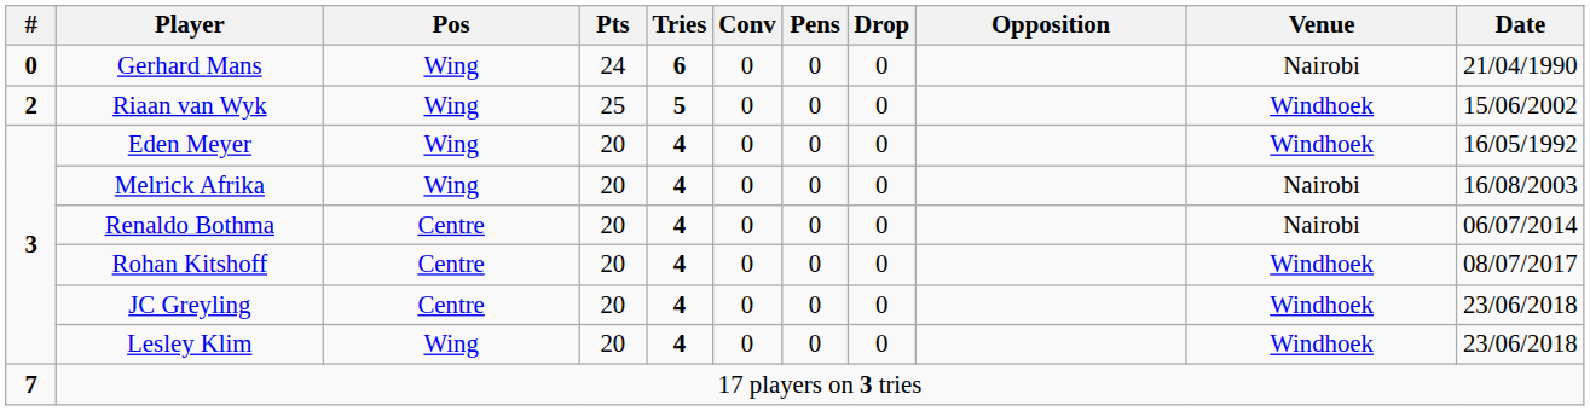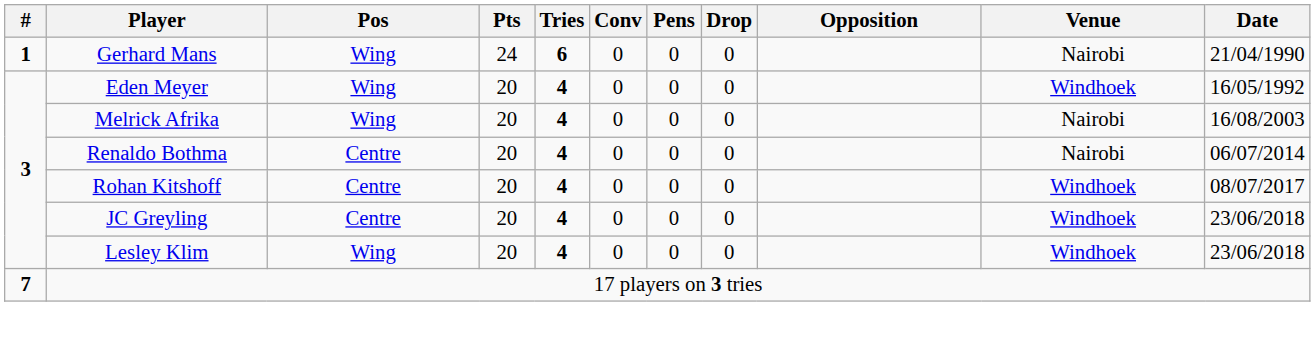 <table class="wikitable" style="text-align:center">
 <tr>
 <th style="width:25px">#</th>
 <th style="width:162px">Player</th>
 <th style="width:156px">Pos</th>
 <th style="width:35px">Pts</th>
 <th style="width:35px">Tries</th>
 <th style="width:35px">Conv</th>
 <th style="width:35px">Pens</th>
 <th style="width:35px">Drop</th>
 <th style="width:165px">Opposition</th>
 <th style="width:165px">Venue</th>
 <th style="width:65px">Date</th>
 </tr>
 <tr>
-<td><strong>0</strong></td>
+<td><strong>1</strong></td>
 <td><a href='#'>Gerhard Mans</a></td>
 <td><a href='#'>Wing</a></td>
 <td>24</td>
 <td><strong>6</strong></td>
 <td>0</td>
 <td>0</td>
 <td>0</td>
 <td></td>
 <td> Nairobi</td>
 <td>21/04/1990</td>
-</tr>
-<tr>
-<td><strong>2</strong></td>
-<td><a href='#'>Riaan van Wyk</a></td>
-<td><a href='#'>Wing</a></td>
-<td>25</td>
-<td><strong>5</strong></td>
-<td>0</td>
-<td>0</td>
-<td>0</td>
-<td></td>
-<td> <a href='#'>Windhoek</a></td>
-<td>15/06/2002</td>
 </tr>
 <tr>
 <td rowspan=6><strong>3</strong></td>
 <td><a href='#'>Eden Meyer</a></td>
 <td><a href='#'>Wing</a></td>
 <td>20</td>
 <td><strong>4</strong></td>
 <td>0</td>
 <td>0</td>
 <td>0</td>
 <td></td>
 <td> <a href='#'>Windhoek</a></td>
 <td>16/05/1992</td>
 </tr>
 <tr>
 <td><a href='#'>Melrick Afrika</a></td>
 <td><a href='#'>Wing</a></td>
 <td>20</td>
 <td><strong>4</strong></td>
 <td>0</td>
 <td>0</td>
 <td>0</td>
 <td></td>
 <td> Nairobi</td>
 <td>16/08/2003</td>
 </tr>
 <tr>
 <td><a href='#'>Renaldo Bothma</a></td>
 <td><a href='#'>Centre</a></td>
 <td>20</td>
 <td><strong>4</strong></td>
 <td>0</td>
 <td>0</td>
 <td>0</td>
 <td></td>
 <td> Nairobi</td>
 <td>06/07/2014</td>
 </tr>
 <tr>
 <td><a href='#'>Rohan Kitshoff</a></td>
 <td><a href='#'>Centre</a></td>
 <td>20</td>
 <td><strong>4</strong></td>
 <td>0</td>
 <td>0</td>
 <td>0</td>
 <td></td>
 <td> <a href='#'>Windhoek</a></td>
 <td>08/07/2017</td>
 </tr>
 <tr>
 <td><a href='#'>JC Greyling</a></td>
 <td><a href='#'>Centre</a></td>
 <td>20</td>
 <td><strong>4</strong></td>
 <td>0</td>
 <td>0</td>
 <td>0</td>
 <td></td>
 <td> <a href='#'>Windhoek</a></td>
 <td>23/06/2018</td>
 </tr>
 <tr>
 <td><a href='#'>Lesley Klim</a></td>
 <td><a href='#'>Wing</a></td>
 <td>20</td>
 <td><strong>4</strong></td>
 <td>0</td>
 <td>0</td>
 <td>0</td>
 <td></td>
 <td> <a href='#'>Windhoek</a></td>
 <td>23/06/2018</td>
 </tr>
 <tr>
 <td><strong>7</strong></td>
 <td colspan=10>17 players on <strong>3</strong> tries</td>
 </tr>
 </table>
